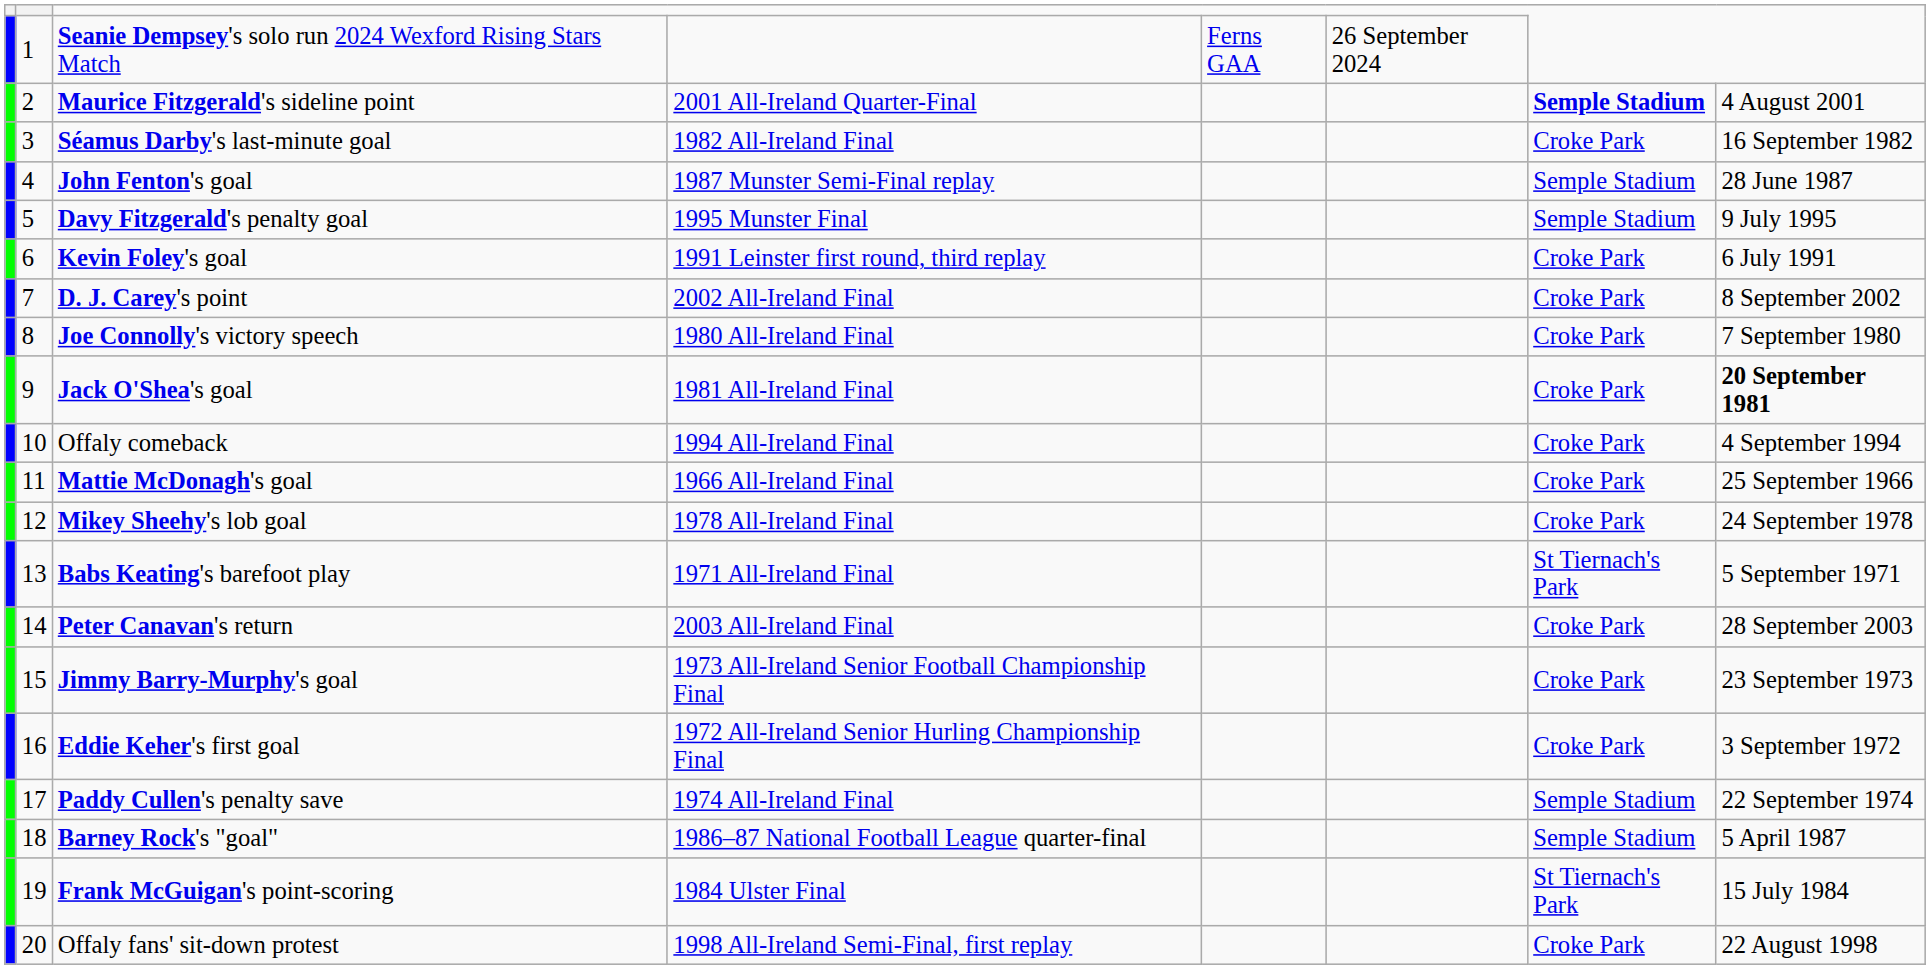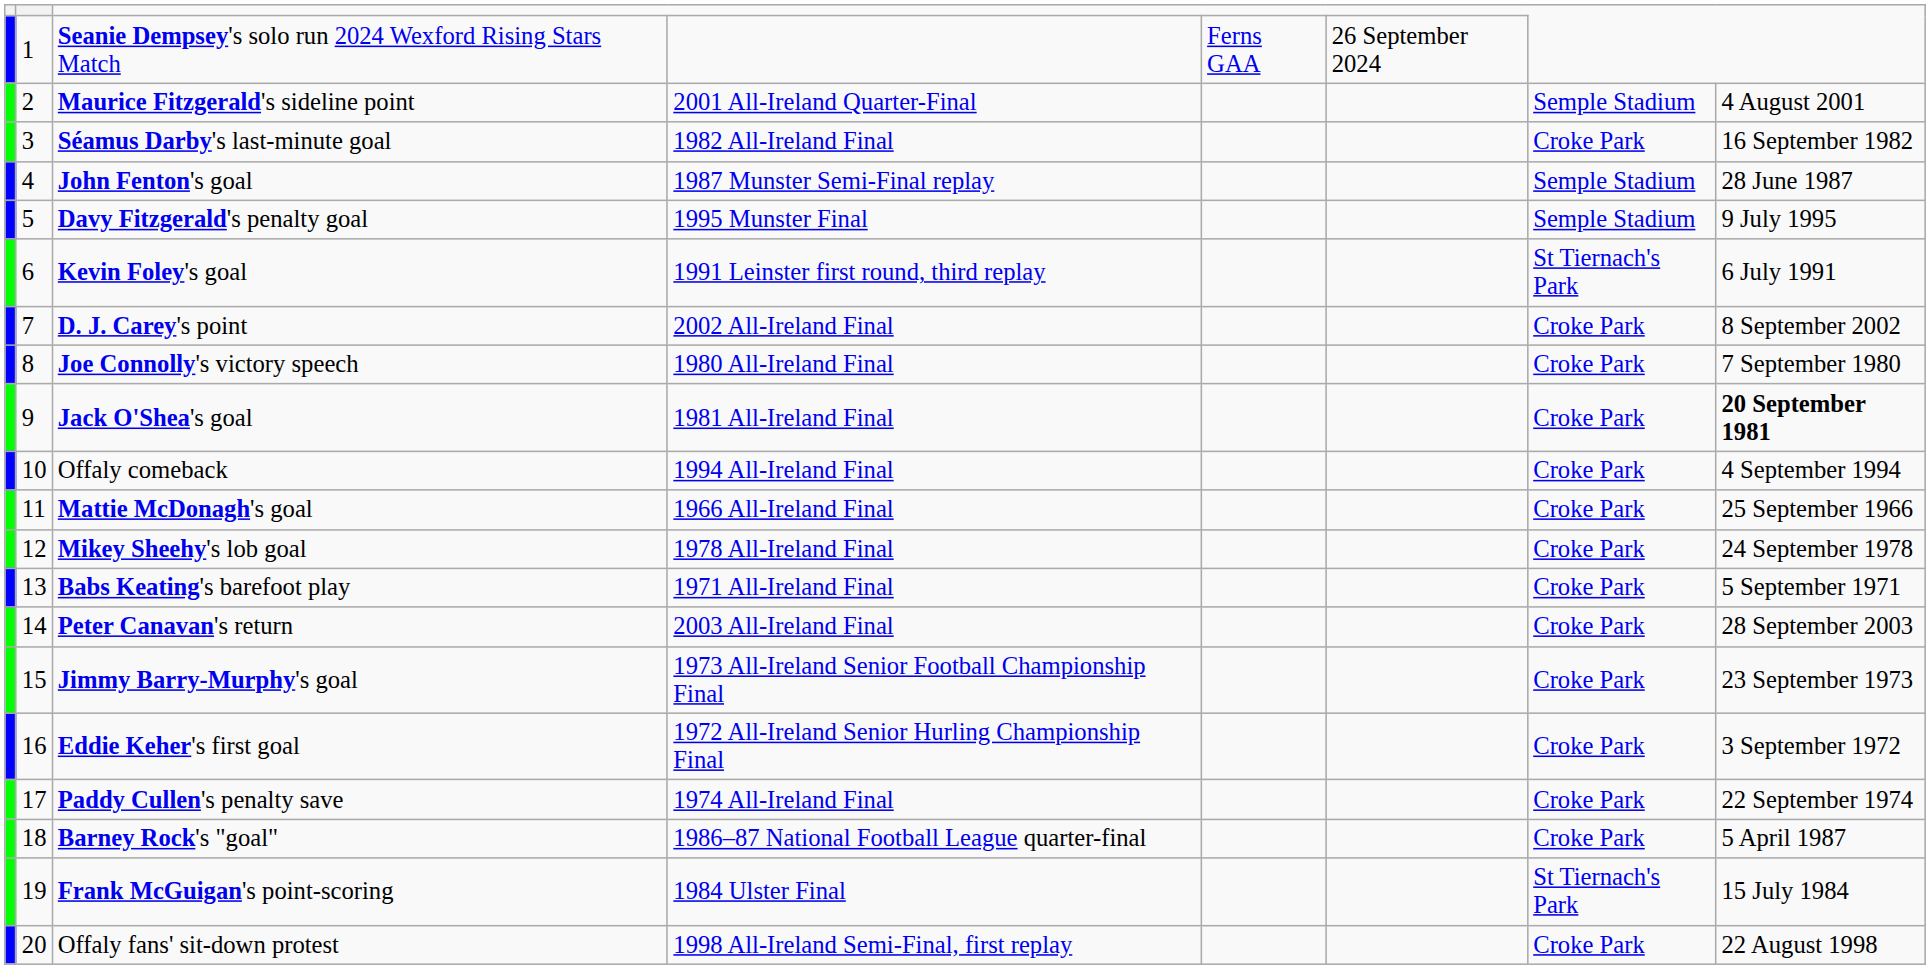 <table class="wikitable">
 <tr>
 <th></th>
 <th></th>
 </tr>
 <tr>
 <td bgcolor="blue"></td>
 <td>1</td>
 <td><strong><a href='#'>Seanie Dempsey</a></strong>'s solo run <a href='#'>2024 Wexford Rising Stars Match</a> </td>
 <td></td>
 <td><a href='#'>Ferns GAA</a></td>
 <td>26 September 2024</td>
 </tr>
 <tr>
 <td bgcolor="lime"></td>
 <td>2</td>
 <td><strong><a href='#'>Maurice Fitzgerald</a></strong>'s sideline point</td>
 <td><a href='#'>2001 All-Ireland Quarter-Final</a></td>
 <td></td>
 <td></td>
-<td><strong><a href='#'>Semple Stadium</a></strong></td>
+<td><a href='#'>Semple Stadium</a></td>
 <td>4 August 2001</td>
 </tr>
 <tr>
 <td bgcolor="lime"></td>
 <td>3</td>
 <td><strong><a href='#'>Séamus Darby</a></strong>'s last-minute goal</td>
 <td><a href='#'>1982 All-Ireland Final</a></td>
 <td></td>
 <td></td>
 <td><a href='#'>Croke Park</a></td>
 <td>16 September 1982</td>
 </tr>
 <tr>
 <td bgcolor="blue"></td>
 <td>4</td>
 <td><strong><a href='#'>John Fenton</a></strong>'s goal</td>
 <td><a href='#'>1987 Munster Semi-Final replay</a></td>
 <td></td>
 <td></td>
 <td><a href='#'>Semple Stadium</a></td>
 <td>28 June 1987</td>
 </tr>
 <tr>
 <td bgcolor="blue"></td>
 <td>5</td>
 <td><strong><a href='#'>Davy Fitzgerald</a></strong>'s penalty goal</td>
 <td><a href='#'>1995 Munster Final</a></td>
 <td></td>
 <td></td>
 <td><a href='#'>Semple Stadium</a></td>
 <td>9 July 1995</td>
 </tr>
 <tr>
 <td bgcolor="lime"></td>
 <td>6</td>
 <td><strong><a href='#'>Kevin Foley</a></strong>'s goal</td>
 <td><a href='#'>1991 Leinster first round, third replay</a></td>
 <td></td>
 <td></td>
-<td><a href='#'>Croke Park</a></td>
+<td><a href='#'>St Tiernach's Park</a></td>
 <td>6 July 1991</td>
 </tr>
 <tr>
 <td bgcolor="blue"></td>
 <td>7</td>
 <td><strong><a href='#'>D. J. Carey</a></strong>'s point</td>
 <td><a href='#'>2002 All-Ireland Final</a></td>
 <td></td>
 <td></td>
 <td><a href='#'>Croke Park</a></td>
 <td>8 September 2002</td>
 </tr>
 <tr>
 <td bgcolor="blue"></td>
 <td>8</td>
 <td><strong><a href='#'>Joe Connolly</a></strong>'s victory speech</td>
 <td><a href='#'>1980 All-Ireland Final</a></td>
 <td></td>
 <td></td>
 <td><a href='#'>Croke Park</a></td>
 <td>7 September 1980</td>
 </tr>
 <tr>
 <td bgcolor="lime"></td>
 <td>9</td>
 <td><strong><a href='#'>Jack O'Shea</a></strong>'s goal</td>
 <td><a href='#'>1981 All-Ireland Final</a></td>
 <td></td>
 <td></td>
 <td><a href='#'>Croke Park</a></td>
 <td><strong>20 September 1981</strong></td>
 </tr>
 <tr>
 <td bgcolor="blue"></td>
 <td>10</td>
 <td>Offaly comeback</td>
 <td><a href='#'>1994 All-Ireland Final</a></td>
 <td></td>
 <td></td>
 <td><a href='#'>Croke Park</a></td>
 <td>4 September 1994</td>
 </tr>
 <tr>
 <td bgcolor="lime"></td>
 <td>11</td>
 <td><strong><a href='#'>Mattie McDonagh</a></strong>'s goal</td>
 <td><a href='#'>1966 All-Ireland Final</a></td>
 <td></td>
 <td></td>
 <td><a href='#'>Croke Park</a></td>
 <td>25 September 1966</td>
 </tr>
 <tr>
 <td bgcolor="lime"></td>
 <td>12</td>
 <td><strong><a href='#'>Mikey Sheehy</a></strong>'s lob goal</td>
 <td><a href='#'>1978 All-Ireland Final</a></td>
 <td></td>
 <td></td>
 <td><a href='#'>Croke Park</a></td>
 <td>24 September 1978</td>
 </tr>
 <tr>
 <td bgcolor="blue"></td>
 <td>13</td>
 <td><strong><a href='#'>Babs Keating</a></strong>'s barefoot play</td>
 <td><a href='#'>1971 All-Ireland Final</a></td>
 <td></td>
 <td></td>
-<td><a href='#'>St Tiernach's Park</a></td>
+<td><a href='#'>Croke Park</a></td>
 <td>5 September 1971</td>
 </tr>
 <tr>
 <td bgcolor="lime"></td>
 <td>14</td>
 <td><strong><a href='#'>Peter Canavan</a></strong>'s return</td>
 <td><a href='#'>2003 All-Ireland Final</a></td>
 <td></td>
 <td></td>
 <td><a href='#'>Croke Park</a></td>
 <td>28 September 2003</td>
 </tr>
 <tr>
 <td bgcolor="lime"></td>
 <td>15</td>
 <td><strong><a href='#'>Jimmy Barry-Murphy</a></strong>'s goal</td>
 <td><a href='#'>1973 All-Ireland Senior Football Championship Final</a></td>
 <td></td>
 <td></td>
 <td><a href='#'>Croke Park</a></td>
 <td>23 September 1973</td>
 </tr>
 <tr>
 <td bgcolor="blue"></td>
 <td>16</td>
 <td><strong><a href='#'>Eddie Keher</a></strong>'s first goal</td>
 <td><a href='#'>1972 All-Ireland Senior Hurling Championship Final</a></td>
 <td></td>
 <td></td>
 <td><a href='#'>Croke Park</a></td>
 <td>3 September 1972</td>
 </tr>
 <tr>
 <td bgcolor="lime"></td>
 <td>17</td>
 <td><strong><a href='#'>Paddy Cullen</a></strong>'s penalty save</td>
 <td><a href='#'>1974 All-Ireland Final</a></td>
 <td></td>
 <td></td>
-<td><a href='#'>Semple Stadium</a></td>
+<td><a href='#'>Croke Park</a></td>
 <td>22 September 1974</td>
 </tr>
 <tr>
 <td bgcolor="lime"></td>
 <td>18</td>
 <td><strong><a href='#'>Barney Rock</a></strong>'s "goal"</td>
 <td><a href='#'>1986–87 National Football League</a> quarter-final</td>
 <td></td>
 <td></td>
-<td><a href='#'>Semple Stadium</a></td>
+<td><a href='#'>Croke Park</a></td>
 <td>5 April 1987</td>
 </tr>
 <tr>
 <td bgcolor="lime"></td>
 <td>19</td>
 <td><strong><a href='#'>Frank McGuigan</a></strong>'s point-scoring</td>
 <td><a href='#'>1984 Ulster Final</a></td>
 <td></td>
 <td></td>
 <td><a href='#'>St Tiernach's Park</a></td>
 <td>15 July 1984</td>
 </tr>
 <tr>
 <td bgcolor="blue"></td>
 <td>20</td>
 <td>Offaly fans' sit-down protest</td>
 <td><a href='#'>1998 All-Ireland Semi-Final, first replay</a></td>
 <td></td>
 <td></td>
 <td><a href='#'>Croke Park</a></td>
 <td>22 August 1998</td>
 </tr>
 </table>
